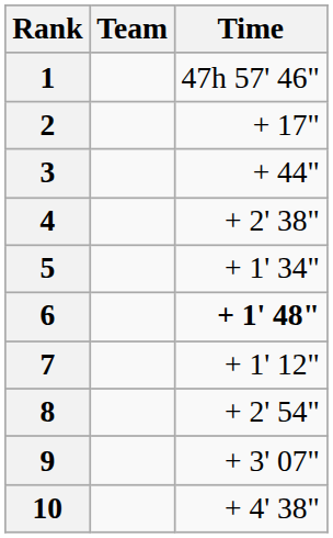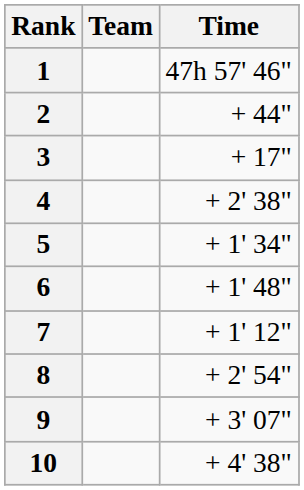 <table class="wikitable">
 <tr>
 <th scope="col">Rank</th>
 <th scope="col">Team</th>
 <th scope="col">Time</th>
 </tr>
 <tr>
 <th scope="row">1</th>
 <td> </td>
 <td align="right">47h 57' 46"</td>
 </tr>
 <tr>
 <th scope="row">2</th>
 <td> </td>
-<td align="right">+ 17"</td>
+<td align="right">+ 44"</td>
 </tr>
 <tr>
 <th scope="row">3</th>
 <td> </td>
-<td align="right">+ 44"</td>
+<td align="right">+ 17"</td>
 </tr>
 <tr>
 <th scope="row">4</th>
 <td> </td>
 <td align="right">+ 2' 38"</td>
 </tr>
 <tr>
 <th scope="row">5</th>
 <td> </td>
 <td align="right">+ 1' 34"</td>
 </tr>
 <tr>
 <th scope="row">6</th>
 <td> </td>
-<td align="right"><strong>+ 1' 48"</strong></td>
+<td align="right">+ 1' 48"</td>
 </tr>
 <tr>
 <th scope="row">7</th>
 <td> </td>
 <td align="right">+ 1' 12"</td>
 </tr>
 <tr>
 <th scope="row">8</th>
 <td> </td>
 <td align="right">+ 2' 54"</td>
 </tr>
 <tr>
 <th scope="row">9</th>
 <td> </td>
 <td align="right">+ 3' 07"</td>
 </tr>
 <tr>
 <th scope="row">10</th>
 <td> </td>
 <td align="right">+ 4' 38"</td>
 </tr>
 </table>
